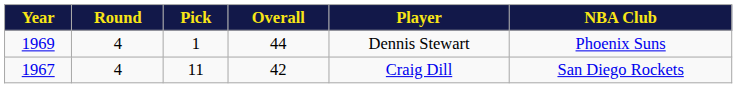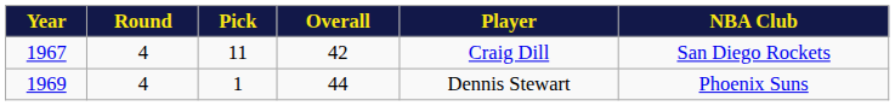 <table class="wikitable" style="width:80%;">
 <tr style="text-align:center; background:#121849; color:#f8e616;">
 <td><strong>Year</strong></td>
 <td><strong>Round</strong></td>
 <td><strong>Pick</strong></td>
 <td><strong>Overall</strong></td>
 <td><strong>Player</strong></td>
 <td><strong>NBA Club</strong></td>
 </tr>
 <tr style="text-align:center;" bgcolor="">
+<td><a href='#'>1967</a></td>
+<td>4</td>
+<td>11</td>
+<td>42</td>
+<td><a href='#'>Craig Dill</a></td>
+<td><a href='#'>San Diego Rockets</a></td>
+</tr>
+<tr style="text-align:center;" bgcolor="">
 <td><a href='#'>1969</a></td>
 <td>4</td>
 <td>1</td>
 <td>44</td>
 <td>Dennis Stewart</td>
 <td><a href='#'>Phoenix Suns</a></td>
 </tr>
-<tr style="text-align:center;" bgcolor="">
-<td><a href='#'>1967</a></td>
-<td>4</td>
-<td>11</td>
-<td>42</td>
-<td><a href='#'>Craig Dill</a></td>
-<td><a href='#'>San Diego Rockets</a></td>
-</tr>
 </table>
